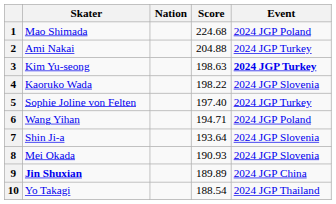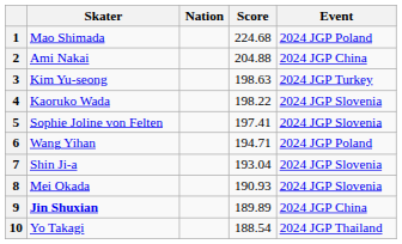 <table class="wikitable sortable" style="text-align:left; width:75%">
 <tr>
 <th scope="col"></th>
 <th scope="col">Skater</th>
 <th scope="col">Nation</th>
 <th scope="col">Score</th>
 <th scope="col">Event</th>
 </tr>
 <tr>
 <th scope="row">1</th>
 <td><a href='#'>Mao Shimada</a></td>
 <td></td>
 <td style="text-align:center">224.68</td>
 <td><a href='#'>2024 JGP Poland</a></td>
 </tr>
 <tr>
 <th scope="row">2</th>
 <td><a href='#'>Ami Nakai</a></td>
 <td></td>
 <td style="text-align:center">204.88</td>
-<td><a href='#'>2024 JGP Turkey</a></td>
+<td><a href='#'>2024 JGP China</a></td>
 </tr>
 <tr>
 <th scope="row">3</th>
 <td><a href='#'>Kim Yu-seong</a></td>
 <td></td>
 <td style="text-align:center">198.63</td>
-<td><strong><a href='#'>2024 JGP Turkey</a></strong></td>
+<td><a href='#'>2024 JGP Turkey</a></td>
 </tr>
 <tr>
 <th scope="row">4</th>
 <td><a href='#'>Kaoruko Wada</a></td>
 <td></td>
 <td style="text-align:center">198.22</td>
 <td><a href='#'>2024 JGP Slovenia</a></td>
 </tr>
 <tr>
 <th scope="row">5</th>
 <td><a href='#'>Sophie Joline von Felten</a></td>
 <td></td>
-<td style="text-align:center">197.40</td>
-<td><a href='#'>2024 JGP Turkey</a></td>
+<td style="text-align:center">197.41</td>
+<td><a href='#'>2024 JGP Slovenia</a></td>
 </tr>
 <tr>
 <th scope="row">6</th>
 <td><a href='#'>Wang Yihan</a></td>
 <td></td>
 <td style="text-align:center">194.71</td>
 <td><a href='#'>2024 JGP Poland</a></td>
 </tr>
 <tr>
 <th scope="row">7</th>
 <td><a href='#'>Shin Ji-a</a></td>
 <td></td>
-<td style="text-align:center">193.64</td>
+<td style="text-align:center">193.04</td>
 <td><a href='#'>2024 JGP Slovenia</a></td>
 </tr>
 <tr>
 <th scope="row">8</th>
 <td><a href='#'>Mei Okada</a></td>
 <td></td>
 <td style="text-align:center">190.93</td>
 <td><a href='#'>2024 JGP Slovenia</a></td>
 </tr>
 <tr>
 <th scope="row">9</th>
 <td><strong><a href='#'>Jin Shuxian</a></strong></td>
 <td></td>
 <td style="text-align:center">189.89</td>
 <td><a href='#'>2024 JGP China</a></td>
 </tr>
 <tr>
 <th scope="row">10</th>
 <td><a href='#'>Yo Takagi</a></td>
 <td></td>
 <td style="text-align:center">188.54</td>
 <td><a href='#'>2024 JGP Thailand</a></td>
 </tr>
 </table>
